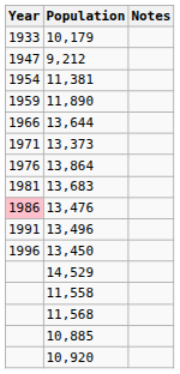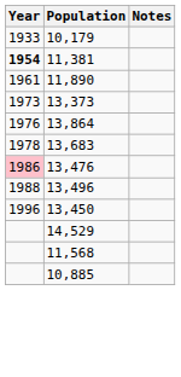 <table class="wikitable">
 <tr>
 <th>Year</th>
 <th>Population</th>
 <th>Notes</th>
 </tr>
 <tr>
 <td>1933</td>
 <td>10,179</td>
 <td></td>
 </tr>
 <tr>
-<td>1947</td>
-<td>9,212</td>
-<td></td>
-</tr>
-<tr>
-<td>1954</td>
+<td><strong>1954</strong></td>
 <td>11,381</td>
 <td></td>
 </tr>
 <tr>
-<td>1959</td>
+<td>1961</td>
 <td>11,890</td>
 <td></td>
 </tr>
 <tr>
-<td>1966</td>
-<td>13,644</td>
-<td></td>
-</tr>
-<tr>
-<td>1971</td>
+<td>1973</td>
 <td>13,373</td>
 <td></td>
 </tr>
 <tr>
 <td>1976</td>
 <td>13,864</td>
 <td></td>
 </tr>
 <tr>
-<td>1981</td>
+<td>1978</td>
 <td>13,683</td>
 <td></td>
 </tr>
 <tr>
 <td style="background: pink;">1986</td>
 <td>13,476</td>
 <td></td>
 </tr>
 <tr>
-<td>1991</td>
+<td>1988</td>
 <td>13,496</td>
 <td></td>
 </tr>
 <tr>
 <td>1996</td>
 <td>13,450</td>
 <td></td>
 </tr>
 <tr>
 <td></td>
 <td>14,529</td>
 <td></td>
 </tr>
 <tr>
 <td></td>
-<td>11,558</td>
-<td></td>
-</tr>
-<tr>
-<td></td>
 <td>11,568</td>
 <td></td>
 </tr>
 <tr>
 <td></td>
 <td>10,885</td>
 <td></td>
 </tr>
-<tr>
-<td></td>
-<td>10,920</td>
-<td></td>
-</tr>
 </table>
